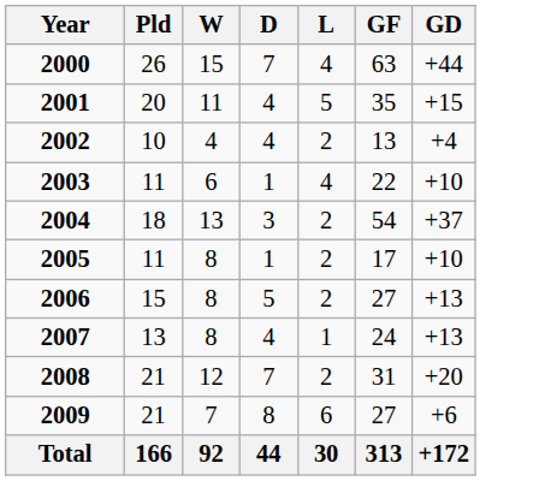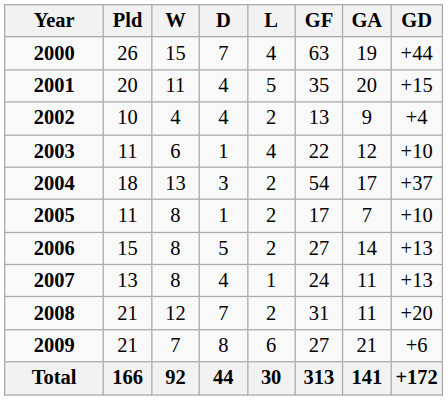 <table class="wikitable" style="text-align: center;">
 <tr>
 <th width=70>Year</th>
 <th width=30>Pld</th>
 <th width=30>W</th>
 <th width=30>D</th>
 <th width=30>L</th>
 <th width=30>GF</th>
+<th width=30>GA</th>
 <th width=30>GD</th>
 </tr>
 <tr>
 <td><strong>2000</strong></td>
 <td>26</td>
 <td>15</td>
 <td>7</td>
 <td>4</td>
 <td>63</td>
+<td>19</td>
 <td>+44</td>
 </tr>
 <tr>
 <td><strong>2001</strong></td>
 <td>20</td>
 <td>11</td>
 <td>4</td>
 <td>5</td>
 <td>35</td>
+<td>20</td>
 <td>+15</td>
 </tr>
 <tr>
 <td><strong>2002</strong></td>
 <td>10</td>
 <td>4</td>
 <td>4</td>
 <td>2</td>
 <td>13</td>
+<td>9</td>
 <td>+4</td>
 </tr>
 <tr>
 <td><strong>2003</strong></td>
 <td>11</td>
 <td>6</td>
 <td>1</td>
 <td>4</td>
 <td>22</td>
+<td>12</td>
 <td>+10</td>
 </tr>
 <tr>
 <td><strong>2004</strong></td>
 <td>18</td>
 <td>13</td>
 <td>3</td>
 <td>2</td>
 <td>54</td>
+<td>17</td>
 <td>+37</td>
 </tr>
 <tr>
 <td><strong>2005</strong></td>
 <td>11</td>
 <td>8</td>
 <td>1</td>
 <td>2</td>
 <td>17</td>
+<td>7</td>
 <td>+10</td>
 </tr>
 <tr>
 <td><strong>2006</strong></td>
 <td>15</td>
 <td>8</td>
 <td>5</td>
 <td>2</td>
 <td>27</td>
+<td>14</td>
 <td>+13</td>
 </tr>
 <tr>
 <td><strong>2007</strong></td>
 <td>13</td>
 <td>8</td>
 <td>4</td>
 <td>1</td>
 <td>24</td>
+<td>11</td>
 <td>+13</td>
 </tr>
 <tr>
 <td><strong>2008</strong></td>
 <td>21</td>
 <td>12</td>
 <td>7</td>
 <td>2</td>
 <td>31</td>
+<td>11</td>
 <td>+20</td>
 </tr>
 <tr>
 <td><strong>2009</strong></td>
 <td>21</td>
 <td>7</td>
 <td>8</td>
 <td>6</td>
 <td>27</td>
+<td>21</td>
 <td>+6</td>
 </tr>
 <tr>
 <th>Total</th>
 <th>166</th>
 <th>92</th>
 <th>44</th>
 <th>30</th>
 <th>313</th>
+<th>141</th>
 <th>+172</th>
 </tr>
 </table>
